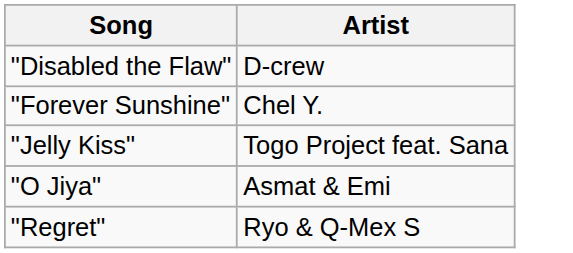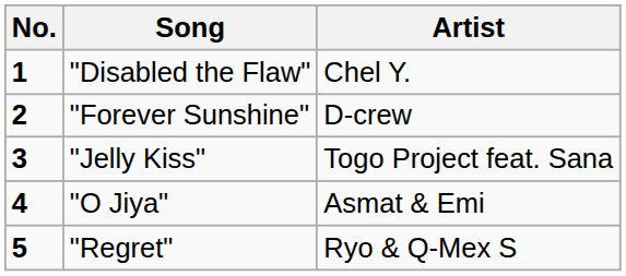 <table class="wikitable sortable" style="font-size:90%;">
 <tr>
+<th>No.</th>
 <th>Song</th>
 <th>Artist</th>
 </tr>
 <tr>
+<td><strong>1</strong></td>
 <td>"Disabled the Flaw"</td>
+<td>Chel Y.</td>
+</tr>
+<tr>
+<td><strong>2</strong></td>
+<td>"Forever Sunshine"</td>
 <td>D-crew</td>
 </tr>
 <tr>
-<td>"Forever Sunshine"</td>
-<td>Chel Y.</td>
-</tr>
-<tr>
+<td><strong>3</strong></td>
 <td>"Jelly Kiss"</td>
 <td>Togo Project feat. Sana</td>
 </tr>
 <tr>
+<td><strong>4</strong></td>
 <td>"O Jiya"</td>
 <td>Asmat & Emi</td>
 </tr>
 <tr>
+<td><strong>5</strong></td>
 <td>"Regret"</td>
 <td>Ryo & Q-Mex S</td>
 </tr>
 </table>
